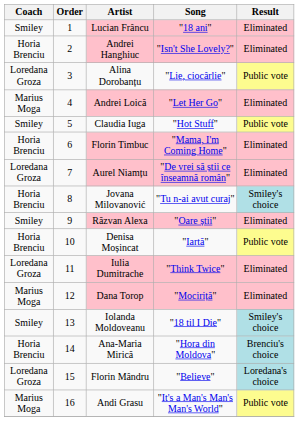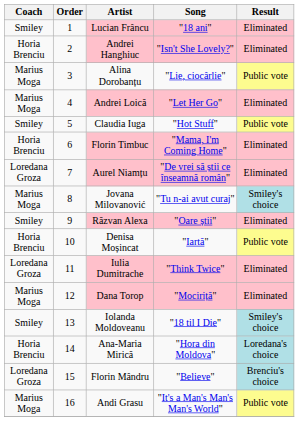 <table class="wikitable" style="text-align: center; width:75%;">
 <tr>
 <th style="width:08%;">Coach</th>
 <th style="width:02%;">Order</th>
 <th style="width:14%;">Artist</th>
 <th style="width:22%;">Song</th>
 <th style="width:10%;">Result</th>
 </tr>
 <tr>
 <td>Smiley</td>
 <td>1</td>
 <td style="background:pink">Lucian Frâncu</td>
 <td style="background:pink">"<a href='#'>18 ani</a>"</td>
 <td style="background:pink">Eliminated</td>
 </tr>
 <tr>
 <td>Horia Brenciu</td>
 <td>2</td>
 <td style="background:pink">Andrei Hanghiuc</td>
 <td style="background:pink">"<a href='#'>Isn't She Lovely?</a>"</td>
 <td style="background:pink">Eliminated</td>
 </tr>
 <tr>
-<td>Loredana Groza</td>
+<td>Marius Moga</td>
 <td>3</td>
 <td>Alina Dorobanțu</td>
 <td>"<a href='#'>Lie, ciocârlie</a>"</td>
 <td style="background:#FDFC8F">Public vote</td>
 </tr>
 <tr>
 <td>Marius Moga</td>
 <td>4</td>
 <td style="background:pink">Andrei Loică</td>
 <td style="background:pink">"<a href='#'>Let Her Go</a>"</td>
 <td style="background:pink">Eliminated</td>
 </tr>
 <tr>
 <td>Smiley</td>
 <td>5</td>
 <td>Claudia Iuga</td>
 <td>"<a href='#'>Hot Stuff</a>"</td>
 <td style="background:#FDFC8F">Public vote</td>
 </tr>
 <tr>
 <td>Horia Brenciu</td>
 <td>6</td>
 <td style="background:pink">Florin Timbuc</td>
 <td style="background:pink">"<a href='#'>Mama, I'm Coming Home</a>"</td>
 <td style="background:pink">Eliminated</td>
 </tr>
 <tr>
 <td>Loredana Groza</td>
 <td>7</td>
 <td style="background:pink">Aurel Niamțu</td>
 <td style="background:pink">"<a href='#'>De vrei să știi ce înseamnă român</a>"</td>
 <td style="background:pink">Eliminated</td>
 </tr>
 <tr>
-<td>Horia Brenciu</td>
+<td>Marius Moga</td>
 <td>8</td>
 <td>Jovana Milovanović</td>
 <td>"<a href='#'>Tu n-ai avut curaj</a>"</td>
 <td style="background:#B0E0E6">Smiley's choice</td>
 </tr>
 <tr>
 <td>Smiley</td>
 <td>9</td>
 <td style="background:pink">Răzvan Alexa</td>
 <td style="background:pink">"<a href='#'>Oare știi</a>"</td>
 <td style="background:pink">Eliminated</td>
 </tr>
 <tr>
 <td>Horia Brenciu</td>
 <td>10</td>
 <td>Denisa Moșincat</td>
 <td>"<a href='#'>Iartă</a>"</td>
 <td style="background:#FDFC8F">Public vote</td>
 </tr>
 <tr>
 <td>Loredana Groza</td>
 <td>11</td>
 <td style="background:pink">Iulia Dumitrache</td>
 <td style="background:pink">"<a href='#'>Think Twice</a>"</td>
 <td style="background:pink">Eliminated</td>
 </tr>
 <tr>
 <td>Marius Moga</td>
 <td>12</td>
 <td style="background:pink">Dana Torop</td>
 <td style="background:pink">"<a href='#'>Mociriță</a>"</td>
 <td style="background:pink">Eliminated</td>
 </tr>
 <tr>
 <td>Smiley</td>
 <td>13</td>
 <td>Iolanda Moldoveanu</td>
 <td>"<a href='#'>18 til I Die</a>"</td>
 <td style="background:#B0E0E6">Smiley's choice</td>
 </tr>
 <tr>
 <td>Horia Brenciu</td>
 <td>14</td>
 <td>Ana-Maria Mirică</td>
 <td>"<a href='#'>Hora din Moldova</a>"</td>
-<td style="background:#B0E0E6">Brenciu's choice</td>
+<td style="background:#B0E0E6">Loredana's choice</td>
 </tr>
 <tr>
 <td>Loredana Groza</td>
 <td>15</td>
 <td>Florin Mândru</td>
 <td>"<a href='#'>Believe</a>"</td>
-<td style="background:#B0E0E6">Loredana's choice</td>
+<td style="background:#B0E0E6">Brenciu's choice</td>
 </tr>
 <tr>
 <td>Marius Moga</td>
 <td>16</td>
 <td>Andi Grasu</td>
 <td>"<a href='#'>It's a Man's Man's Man's World</a>"</td>
 <td style="background:#FDFC8F">Public vote</td>
 </tr>
 <tr>
 </tr>
 </table>
